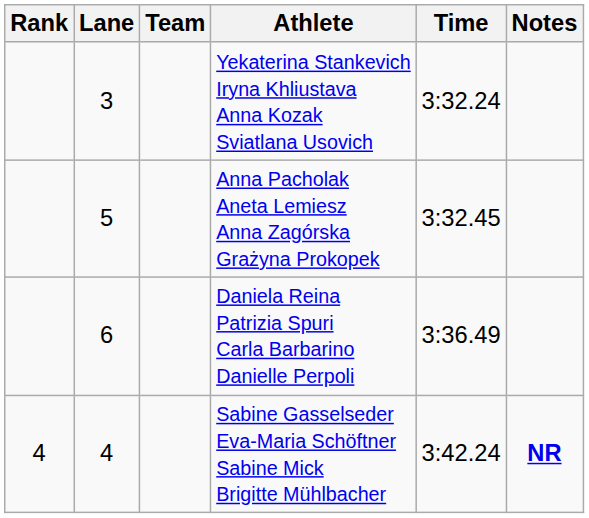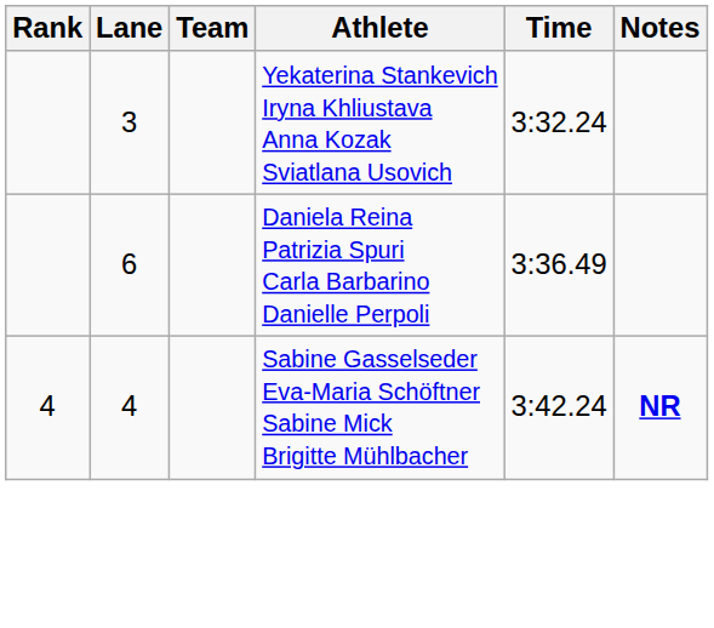 <table class="wikitable sortable" style="text-align:center">
 <tr>
 <th>Rank</th>
 <th>Lane</th>
 <th>Team</th>
 <th>Athlete</th>
 <th>Time</th>
 <th>Notes</th>
 </tr>
 <tr>
 <td></td>
 <td>3</td>
 <td align=left></td>
 <td align=left><small><a href='#'>Yekaterina Stankevich</a><br><a href='#'>Iryna Khliustava</a><br><a href='#'>Anna Kozak</a><br><a href='#'>Sviatlana Usovich</a></small></td>
 <td>3:32.24</td>
 <td></td>
 </tr>
 <tr>
 <td></td>
-<td>5</td>
-<td align=left></td>
-<td align=left><small><a href='#'>Anna Pacholak</a><br><a href='#'>Aneta Lemiesz</a><br><a href='#'>Anna Zagórska</a><br><a href='#'>Grażyna Prokopek</a></small></td>
-<td>3:32.45</td>
-<td></td>
-</tr>
-<tr>
-<td></td>
 <td>6</td>
 <td align=left></td>
 <td align=left><small><a href='#'>Daniela Reina</a><br><a href='#'>Patrizia Spuri</a><br><a href='#'>Carla Barbarino</a><br><a href='#'>Danielle Perpoli</a></small></td>
 <td>3:36.49</td>
 <td></td>
 </tr>
 <tr>
 <td>4</td>
 <td>4</td>
 <td align=left></td>
 <td align=left><small><a href='#'>Sabine Gasselseder</a><br><a href='#'>Eva-Maria Schöftner</a><br><a href='#'>Sabine Mick</a><br><a href='#'>Brigitte Mühlbacher</a></small></td>
 <td>3:42.24</td>
 <td><strong><a href='#'>NR</a></strong></td>
 </tr>
 </table>
